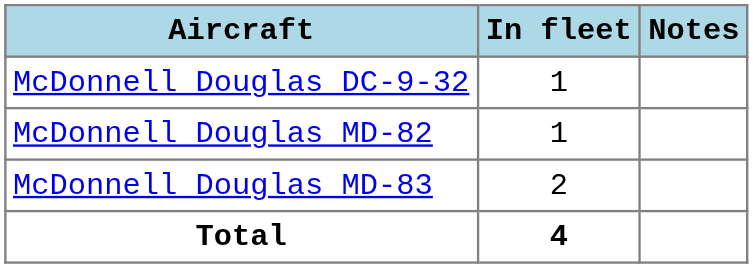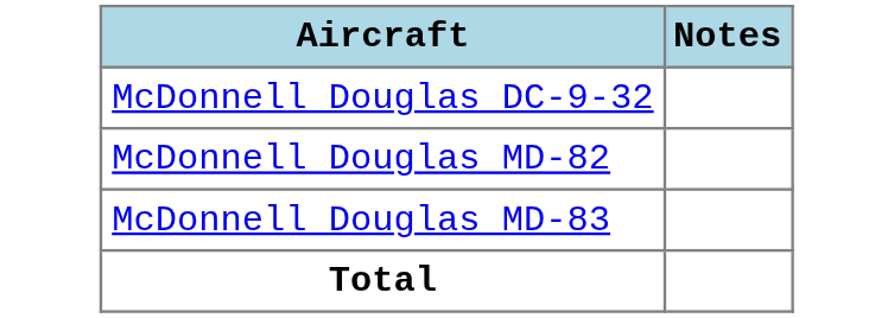 <table class="toccolours" border="1" cellpadding="3" style="margin:1em auto; white-space:nowrap; border-collapse:collapse">
 <tr bgcolor=lightblue>
 <th>Aircraft</th>
-<th>In fleet</th>
 <th>Notes</th>
 </tr>
 <tr>
 <td><a href='#'>McDonnell Douglas DC-9-32</a></td>
-<td align="center">1</td>
 <td></td>
 </tr>
 <tr>
 <td><a href='#'>McDonnell Douglas MD-82</a></td>
-<td align="center">1</td>
 <td></td>
 </tr>
 <tr>
 <td><a href='#'>McDonnell Douglas MD-83</a></td>
-<td align="center">2</td>
 <td></td>
 </tr>
 <tr m>
 <th>Total</th>
-<th>4</th>
 <th></th>
 </tr>
 </table>
